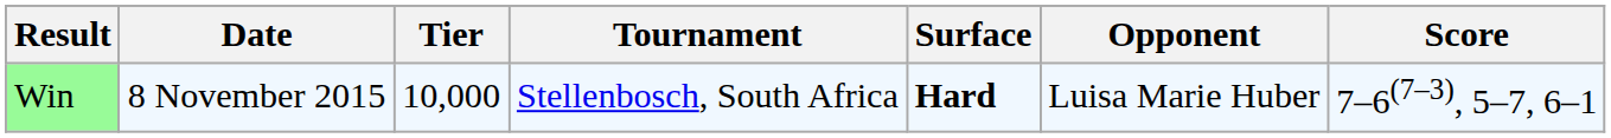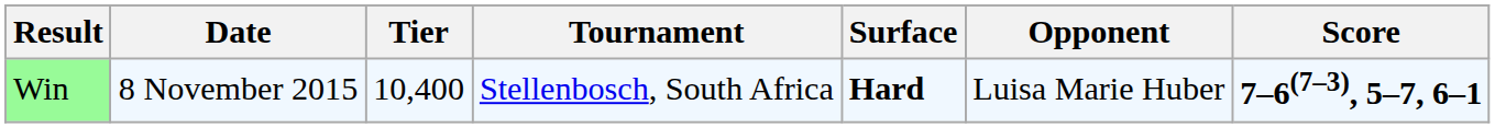 <table class="sortable wikitable" style=font-size:97%>
 <tr>
 <th>Result</th>
 <th>Date</th>
 <th>Tier</th>
 <th>Tournament</th>
 <th>Surface</th>
 <th>Opponent</th>
 <th>Score</th>
 </tr>
 <tr style="background:#f0f8ff;">
 <td style="background:#98fb98;">Win</td>
 <td>8 November 2015</td>
-<td>10,000</td>
+<td>10,400</td>
 <td><a href='#'>Stellenbosch</a>, South Africa</td>
 <td><strong>Hard</strong></td>
 <td> Luisa Marie Huber</td>
-<td>7–6<sup>(7–3)</sup>, 5–7, 6–1</td>
+<td><strong>7–6<sup>(7–3)</sup>, 5–7, 6–1</strong></td>
 </tr>
 </table>
